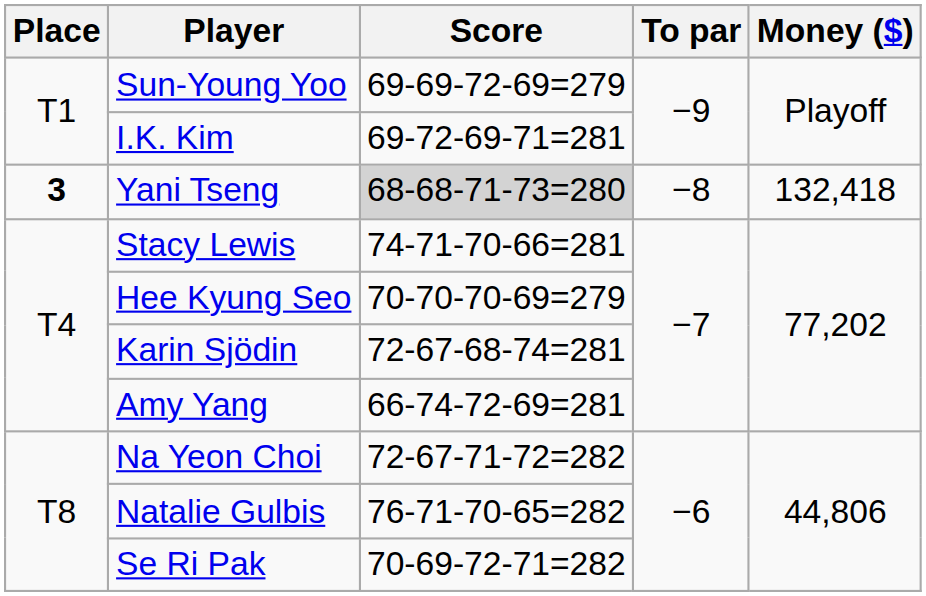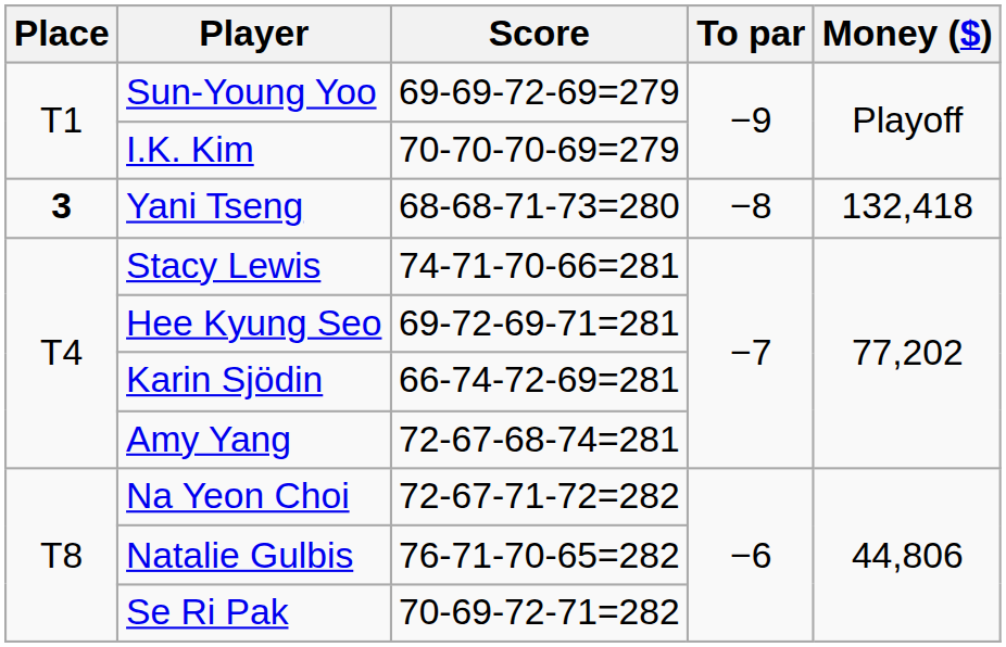 <table class="wikitable">
 <tr>
 <th>Place</th>
 <th>Player</th>
 <th>Score</th>
 <th>To par</th>
 <th>Money (<a href='#'>$</a>)</th>
 </tr>
 <tr>
 <td align=center rowspan=2>T1</td>
 <td> <a href='#'>Sun-Young Yoo</a></td>
 <td>69-69-72-69=279</td>
 <td rowspan=2 align=center>−9</td>
 <td align=center rowspan=2>Playoff</td>
 </tr>
 <tr>
 <td> <a href='#'>I.K. Kim</a></td>
-<td>69-72-69-71=281</td>
+<td>70-70-70-69=279</td>
 </tr>
 <tr>
 <td align=center><strong>3</strong></td>
 <td> <a href='#'>Yani Tseng</a></td>
-<td style="background: lightgrey;">68-68-71-73=280</td>
+<td>68-68-71-73=280</td>
 <td align=center>−8</td>
 <td align=center>132,418</td>
 </tr>
 <tr>
 <td align=center rowspan=4>T4</td>
 <td> <a href='#'>Stacy Lewis</a></td>
 <td>74-71-70-66=281</td>
 <td align=center rowspan=4>−7</td>
 <td align=center rowspan=4>77,202</td>
 </tr>
 <tr>
 <td> <a href='#'>Hee Kyung Seo</a></td>
-<td>70-70-70-69=279</td>
+<td>69-72-69-71=281</td>
 </tr>
 <tr>
 <td> <a href='#'>Karin Sjödin</a></td>
-<td>72-67-68-74=281</td>
+<td>66-74-72-69=281</td>
 </tr>
 <tr>
 <td> <a href='#'>Amy Yang</a></td>
-<td>66-74-72-69=281</td>
+<td>72-67-68-74=281</td>
 </tr>
 <tr>
 <td align=center rowspan=3>T8</td>
 <td> <a href='#'>Na Yeon Choi</a></td>
 <td>72-67-71-72=282</td>
 <td align=center rowspan=3>−6</td>
 <td align=center rowspan=3>44,806</td>
 </tr>
 <tr>
 <td> <a href='#'>Natalie Gulbis</a></td>
 <td>76-71-70-65=282</td>
 </tr>
 <tr>
 <td> <a href='#'>Se Ri Pak</a></td>
 <td>70-69-72-71=282</td>
 </tr>
 </table>
